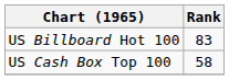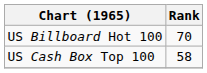 <table class="wikitable">
 <tr>
 <th align="left">Chart (1965)</th>
 <th style="text-align:center;">Rank</th>
 </tr>
 <tr>
 <td>US <em>Billboard</em> Hot 100</td>
-<td style="text-align:center;">83</td>
+<td style="text-align:center;">70</td>
 </tr>
 <tr>
 <td>US <em>Cash Box</em> Top 100</td>
 <td style="text-align:center;">58</td>
 </tr>
 <tr>
 </tr>
 </table>
